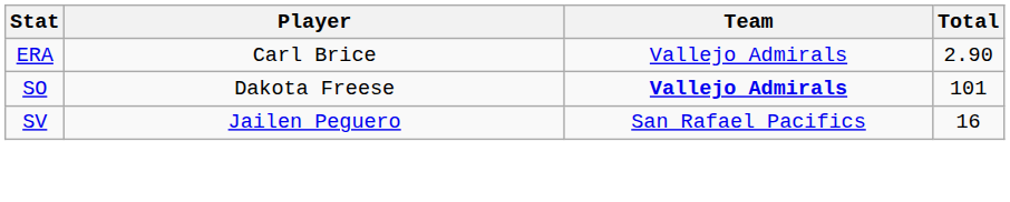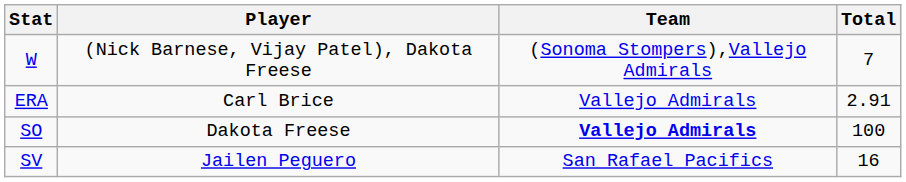 <table class="wikitable"  style="width:50%; text-align:center;">
 <tr>
 <th style="width:5%;">Stat</th>
 <th style="width:55%;">Player</th>
 <th style="width:55%;">Team</th>
 <th style="width:5%;">Total</th>
 </tr>
 <tr>
+<td><a href='#'>W</a></td>
+<td>(Nick Barnese, Vijay Patel), Dakota Freese</td>
+<td>(<a href='#'>Sonoma Stompers</a>),<a href='#'>Vallejo Admirals</a></td>
+<td>7</td>
+</tr>
+<tr>
 <td><a href='#'>ERA</a></td>
 <td>Carl Brice</td>
 <td><a href='#'>Vallejo Admirals</a></td>
-<td>2.90</td>
+<td>2.91</td>
 </tr>
 <tr>
 <td><a href='#'>SO</a></td>
 <td>Dakota Freese</td>
 <td><strong><a href='#'>Vallejo Admirals</a></strong></td>
-<td>101</td>
+<td>100</td>
 </tr>
 <tr>
 <td><a href='#'>SV</a></td>
 <td><a href='#'>Jailen Peguero</a></td>
 <td><a href='#'>San Rafael Pacifics</a></td>
 <td>16</td>
 </tr>
 </table>
